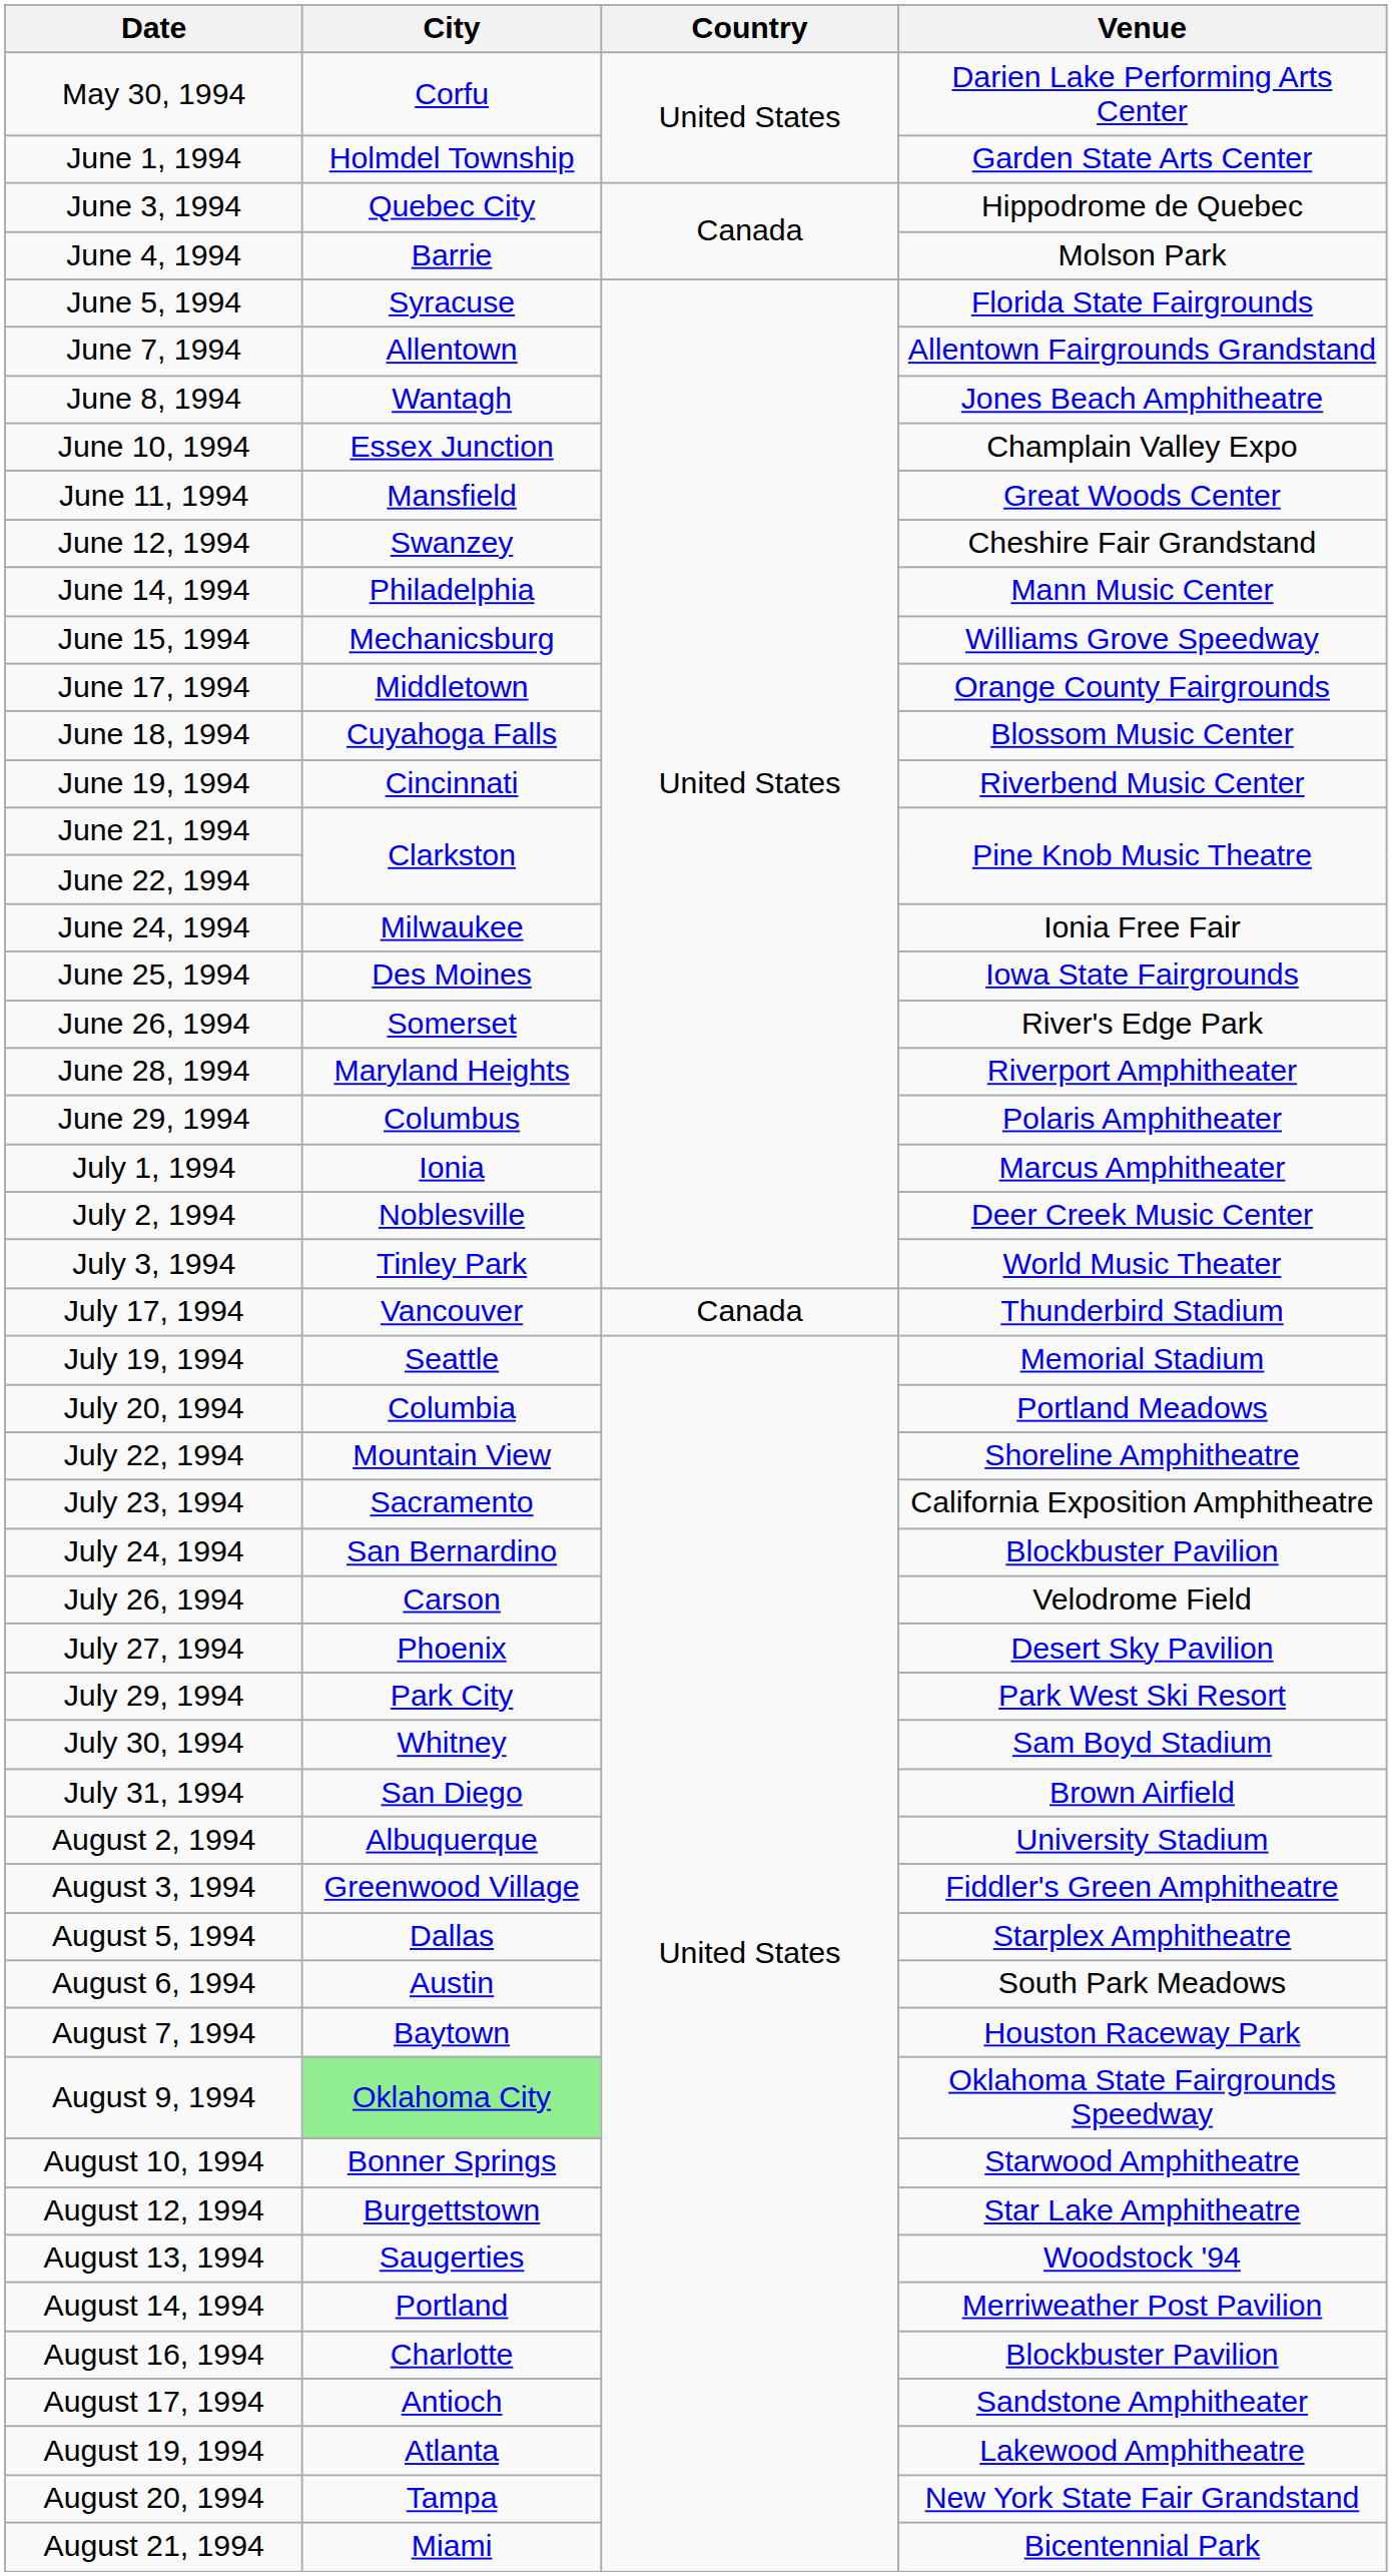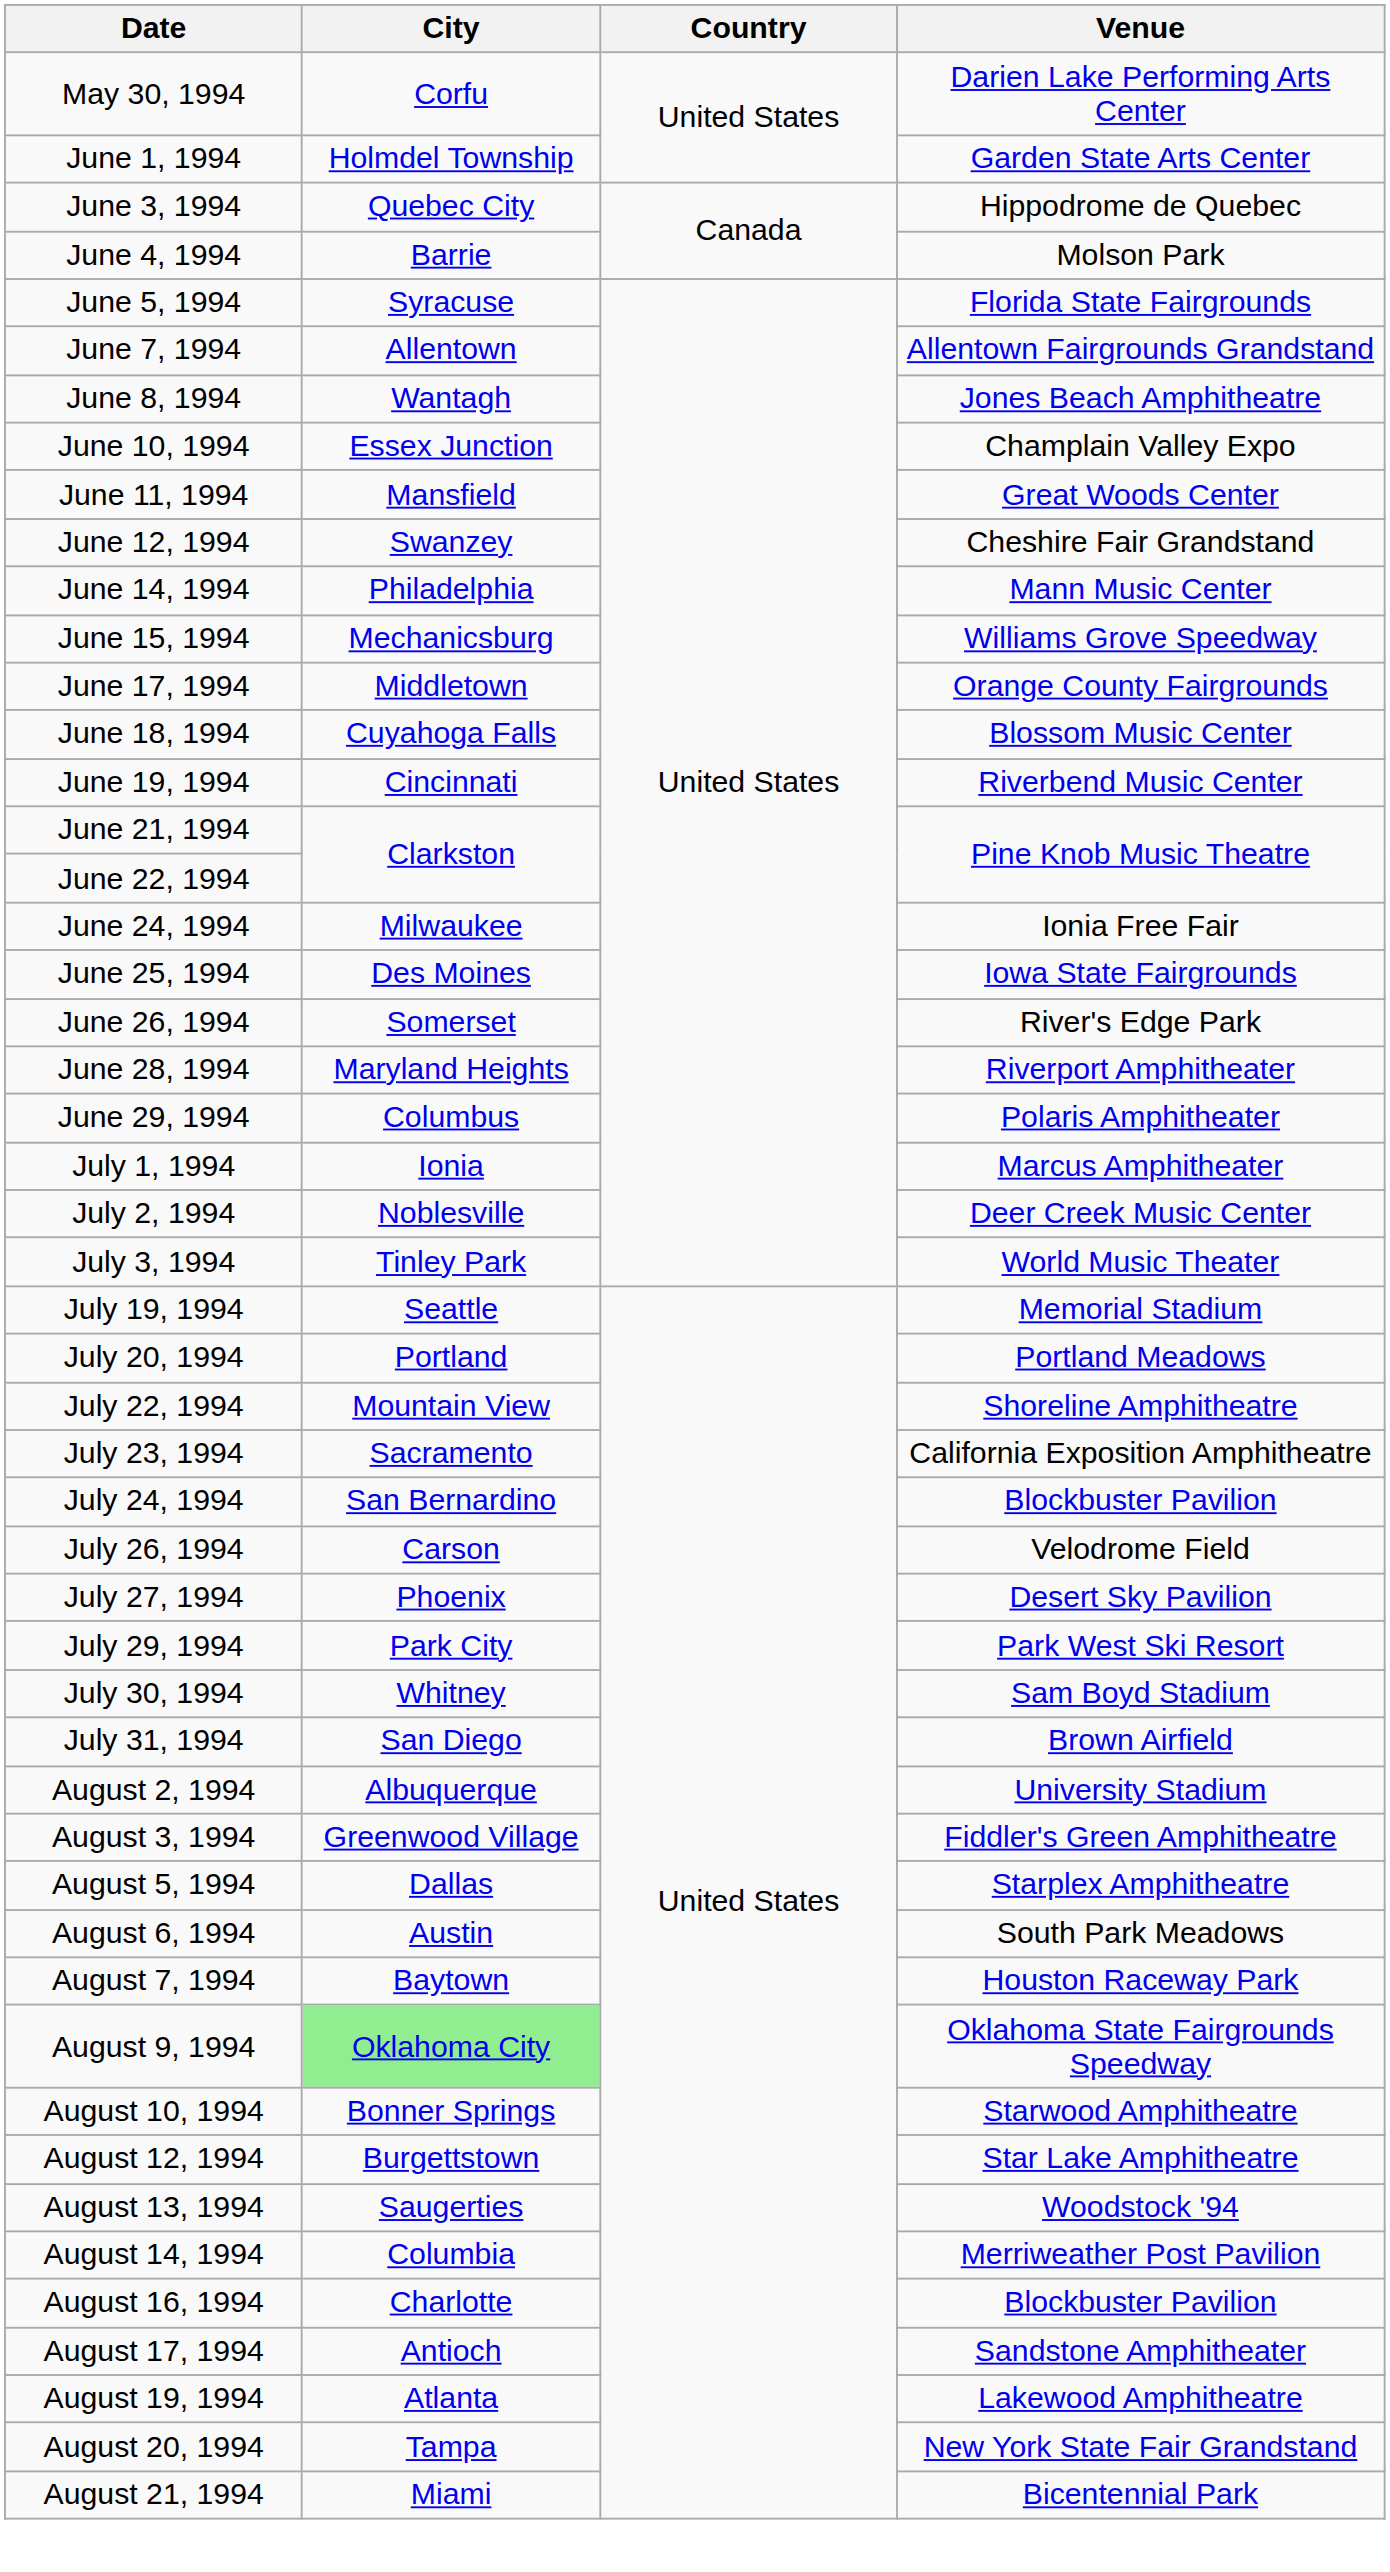 <table class="wikitable plainrowheaders" style="text-align:center;">
 <tr>
 <th style="width:150px;">Date</th>
 <th style="width:150px;">City</th>
 <th style="width:150px;">Country</th>
 <th style="width:250px;">Venue</th>
 </tr>
 <tr>
 <td>May 30, 1994</td>
 <td><a href='#'>Corfu</a></td>
 <td rowspan="2">United States</td>
 <td><a href='#'>Darien Lake Performing Arts Center</a></td>
 </tr>
 <tr>
 <td>June 1, 1994</td>
 <td><a href='#'>Holmdel Township</a></td>
 <td><a href='#'>Garden State Arts Center</a></td>
 </tr>
 <tr>
 <td>June 3, 1994</td>
 <td><a href='#'>Quebec City</a></td>
 <td rowspan="2">Canada</td>
 <td>Hippodrome de Quebec</td>
 </tr>
 <tr>
 <td>June 4, 1994</td>
 <td><a href='#'>Barrie</a></td>
 <td>Molson Park</td>
 </tr>
 <tr>
 <td>June 5, 1994</td>
 <td><a href='#'>Syracuse</a></td>
 <td rowspan="21">United States</td>
 <td><a href='#'>Florida State Fairgrounds</a></td>
 </tr>
 <tr>
 <td>June 7, 1994</td>
 <td><a href='#'>Allentown</a></td>
 <td><a href='#'>Allentown Fairgrounds Grandstand</a></td>
 </tr>
 <tr>
 <td>June 8, 1994</td>
 <td><a href='#'>Wantagh</a></td>
 <td><a href='#'>Jones Beach Amphitheatre</a></td>
 </tr>
 <tr>
 <td>June 10, 1994</td>
 <td><a href='#'>Essex Junction</a></td>
 <td>Champlain Valley Expo</td>
 </tr>
 <tr>
 <td>June 11, 1994</td>
 <td><a href='#'>Mansfield</a></td>
 <td><a href='#'>Great Woods Center</a></td>
 </tr>
 <tr>
 <td>June 12, 1994</td>
 <td><a href='#'>Swanzey</a></td>
 <td>Cheshire Fair Grandstand</td>
 </tr>
 <tr>
 <td>June 14, 1994</td>
 <td><a href='#'>Philadelphia</a></td>
 <td><a href='#'>Mann Music Center</a></td>
 </tr>
 <tr>
 <td>June 15, 1994</td>
 <td><a href='#'>Mechanicsburg</a></td>
 <td><a href='#'>Williams Grove Speedway</a></td>
 </tr>
 <tr>
 <td>June 17, 1994</td>
 <td><a href='#'>Middletown</a></td>
 <td><a href='#'>Orange County Fairgrounds</a></td>
 </tr>
 <tr>
 <td>June 18, 1994</td>
 <td><a href='#'>Cuyahoga Falls</a></td>
 <td><a href='#'>Blossom Music Center</a></td>
 </tr>
 <tr>
 <td>June 19, 1994</td>
 <td><a href='#'>Cincinnati</a></td>
 <td><a href='#'>Riverbend Music Center</a></td>
 </tr>
 <tr>
 <td>June 21, 1994</td>
 <td rowspan="2"><a href='#'>Clarkston</a></td>
 <td rowspan="2"><a href='#'>Pine Knob Music Theatre</a></td>
 </tr>
 <tr>
 <td>June 22, 1994</td>
 </tr>
 <tr>
 <td>June 24, 1994</td>
 <td><a href='#'>Milwaukee</a></td>
 <td>Ionia Free Fair</td>
 </tr>
 <tr>
 <td>June 25, 1994</td>
 <td><a href='#'>Des Moines</a></td>
 <td><a href='#'>Iowa State Fairgrounds</a></td>
 </tr>
 <tr>
 <td>June 26, 1994</td>
 <td><a href='#'>Somerset</a></td>
 <td>River's Edge Park</td>
 </tr>
 <tr>
 <td>June 28, 1994</td>
 <td><a href='#'>Maryland Heights</a></td>
 <td><a href='#'>Riverport Amphitheater</a></td>
 </tr>
 <tr>
 <td>June 29, 1994</td>
 <td><a href='#'>Columbus</a></td>
 <td><a href='#'>Polaris Amphitheater</a></td>
 </tr>
 <tr>
 <td>July 1, 1994</td>
 <td><a href='#'>Ionia</a></td>
 <td><a href='#'>Marcus Amphitheater</a></td>
 </tr>
 <tr>
 <td>July 2, 1994</td>
 <td><a href='#'>Noblesville</a></td>
 <td><a href='#'>Deer Creek Music Center</a></td>
 </tr>
 <tr>
 <td>July 3, 1994</td>
 <td><a href='#'>Tinley Park</a></td>
 <td><a href='#'>World Music Theater</a></td>
 </tr>
 <tr>
-<td>July 17, 1994</td>
-<td><a href='#'>Vancouver</a></td>
-<td>Canada</td>
-<td><a href='#'>Thunderbird Stadium</a></td>
-</tr>
-<tr>
 <td>July 19, 1994</td>
 <td><a href='#'>Seattle</a></td>
 <td rowspan="25">United States</td>
 <td><a href='#'>Memorial Stadium</a></td>
 </tr>
 <tr>
 <td>July 20, 1994</td>
-<td><a href='#'>Columbia</a></td>
+<td><a href='#'>Portland</a></td>
 <td><a href='#'>Portland Meadows</a></td>
 </tr>
 <tr>
 <td>July 22, 1994</td>
 <td><a href='#'>Mountain View</a></td>
 <td><a href='#'>Shoreline Amphitheatre</a></td>
 </tr>
 <tr>
 <td>July 23, 1994</td>
 <td><a href='#'>Sacramento</a></td>
 <td>California Exposition Amphitheatre</td>
 </tr>
 <tr>
 <td>July 24, 1994</td>
 <td><a href='#'>San Bernardino</a></td>
 <td><a href='#'>Blockbuster Pavilion</a></td>
 </tr>
 <tr>
 <td>July 26, 1994</td>
 <td><a href='#'>Carson</a></td>
 <td>Velodrome Field</td>
 </tr>
 <tr>
 <td>July 27, 1994</td>
 <td><a href='#'>Phoenix</a></td>
 <td><a href='#'>Desert Sky Pavilion</a></td>
 </tr>
 <tr>
 <td>July 29, 1994</td>
 <td><a href='#'>Park City</a></td>
 <td><a href='#'>Park West Ski Resort</a></td>
 </tr>
 <tr>
 <td>July 30, 1994</td>
 <td><a href='#'>Whitney</a></td>
 <td><a href='#'>Sam Boyd Stadium</a></td>
 </tr>
 <tr>
 <td>July 31, 1994</td>
 <td><a href='#'>San Diego</a></td>
 <td><a href='#'>Brown Airfield</a></td>
 </tr>
 <tr>
 <td>August 2, 1994</td>
 <td><a href='#'>Albuquerque</a></td>
 <td><a href='#'>University Stadium</a></td>
 </tr>
 <tr>
 <td>August 3, 1994</td>
 <td><a href='#'>Greenwood Village</a></td>
 <td><a href='#'>Fiddler's Green Amphitheatre</a></td>
 </tr>
 <tr>
 <td>August 5, 1994</td>
 <td><a href='#'>Dallas</a></td>
 <td><a href='#'>Starplex Amphitheatre</a></td>
 </tr>
 <tr>
 <td>August 6, 1994</td>
 <td><a href='#'>Austin</a></td>
 <td>South Park Meadows</td>
 </tr>
 <tr>
 <td>August 7, 1994</td>
 <td><a href='#'>Baytown</a></td>
 <td><a href='#'>Houston Raceway Park</a></td>
 </tr>
 <tr>
 <td>August 9, 1994</td>
 <td style="background: lightgreen;"><a href='#'>Oklahoma City</a></td>
 <td><a href='#'>Oklahoma State Fairgrounds Speedway</a></td>
 </tr>
 <tr>
 <td>August 10, 1994</td>
 <td><a href='#'>Bonner Springs</a></td>
 <td><a href='#'>Starwood Amphitheatre</a></td>
 </tr>
 <tr>
 <td>August 12, 1994</td>
 <td><a href='#'>Burgettstown</a></td>
 <td><a href='#'>Star Lake Amphitheatre</a></td>
 </tr>
 <tr>
 <td>August 13, 1994</td>
 <td><a href='#'>Saugerties</a></td>
 <td><a href='#'>Woodstock '94</a></td>
 </tr>
 <tr>
 <td>August 14, 1994</td>
-<td><a href='#'>Portland</a></td>
+<td><a href='#'>Columbia</a></td>
 <td><a href='#'>Merriweather Post Pavilion</a></td>
 </tr>
 <tr>
 <td>August 16, 1994</td>
 <td><a href='#'>Charlotte</a></td>
 <td><a href='#'>Blockbuster Pavilion</a></td>
 </tr>
 <tr>
 <td>August 17, 1994</td>
 <td><a href='#'>Antioch</a></td>
 <td><a href='#'>Sandstone Amphitheater</a></td>
 </tr>
 <tr>
 <td>August 19, 1994</td>
 <td><a href='#'>Atlanta</a></td>
 <td><a href='#'>Lakewood Amphitheatre</a></td>
 </tr>
 <tr>
 <td>August 20, 1994</td>
 <td><a href='#'>Tampa</a></td>
 <td><a href='#'>New York State Fair Grandstand</a></td>
 </tr>
 <tr>
 <td>August 21, 1994</td>
 <td><a href='#'>Miami</a></td>
 <td><a href='#'>Bicentennial Park</a></td>
 </tr>
 </table>
